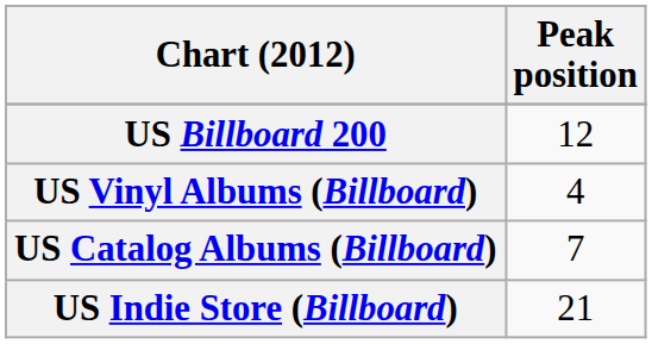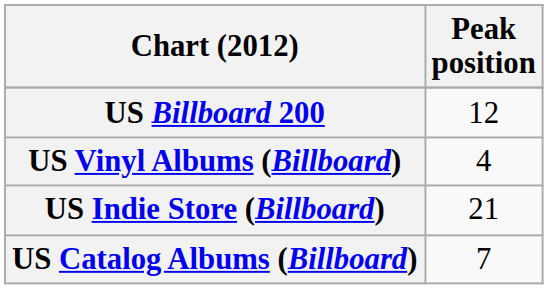 <table class="wikitable sortable plainrowheaders">
 <tr>
 <th scope="col">Chart (2012)</th>
 <th scope="col">Peak<br>position</th>
 </tr>
 <tr>
 </tr>
 <tr>
 </tr>
 <tr>
 <th scope="row">US <a href='#'><em>Billboard</em> 200</a></th>
 <td align="center">12</td>
 </tr>
 <tr>
 <th scope="row">US <a href='#'>Vinyl Albums</a> (<a href='#'><em>Billboard</em></a>)</th>
 <td align="center">4</td>
 </tr>
 <tr>
+<th scope="row">US <a href='#'>Indie Store</a> (<a href='#'><em>Billboard</em></a>)</th>
+<td align="center">21</td>
+</tr>
+<tr>
 <th scope="row">US <a href='#'>Catalog Albums</a> (<a href='#'><em>Billboard</em></a>)</th>
 <td align="center">7</td>
 </tr>
-<tr>
-<th scope="row">US <a href='#'>Indie Store</a> (<a href='#'><em>Billboard</em></a>)</th>
-<td align="center">21</td>
-</tr>
 </table>
